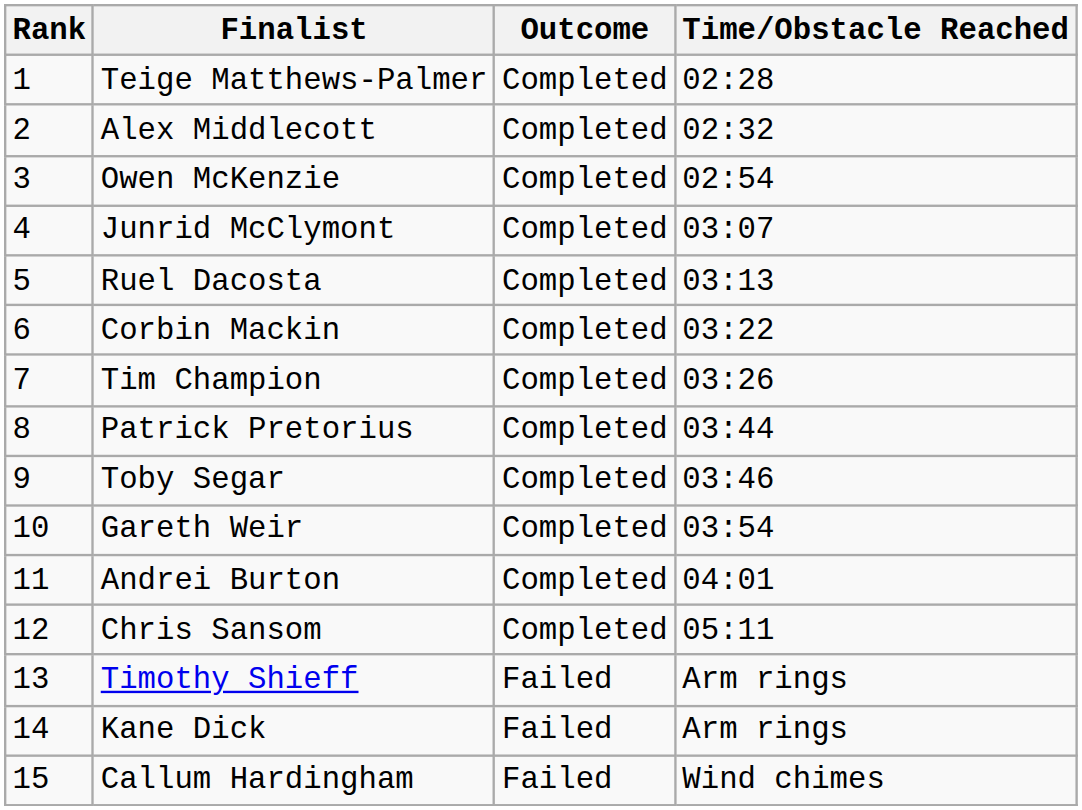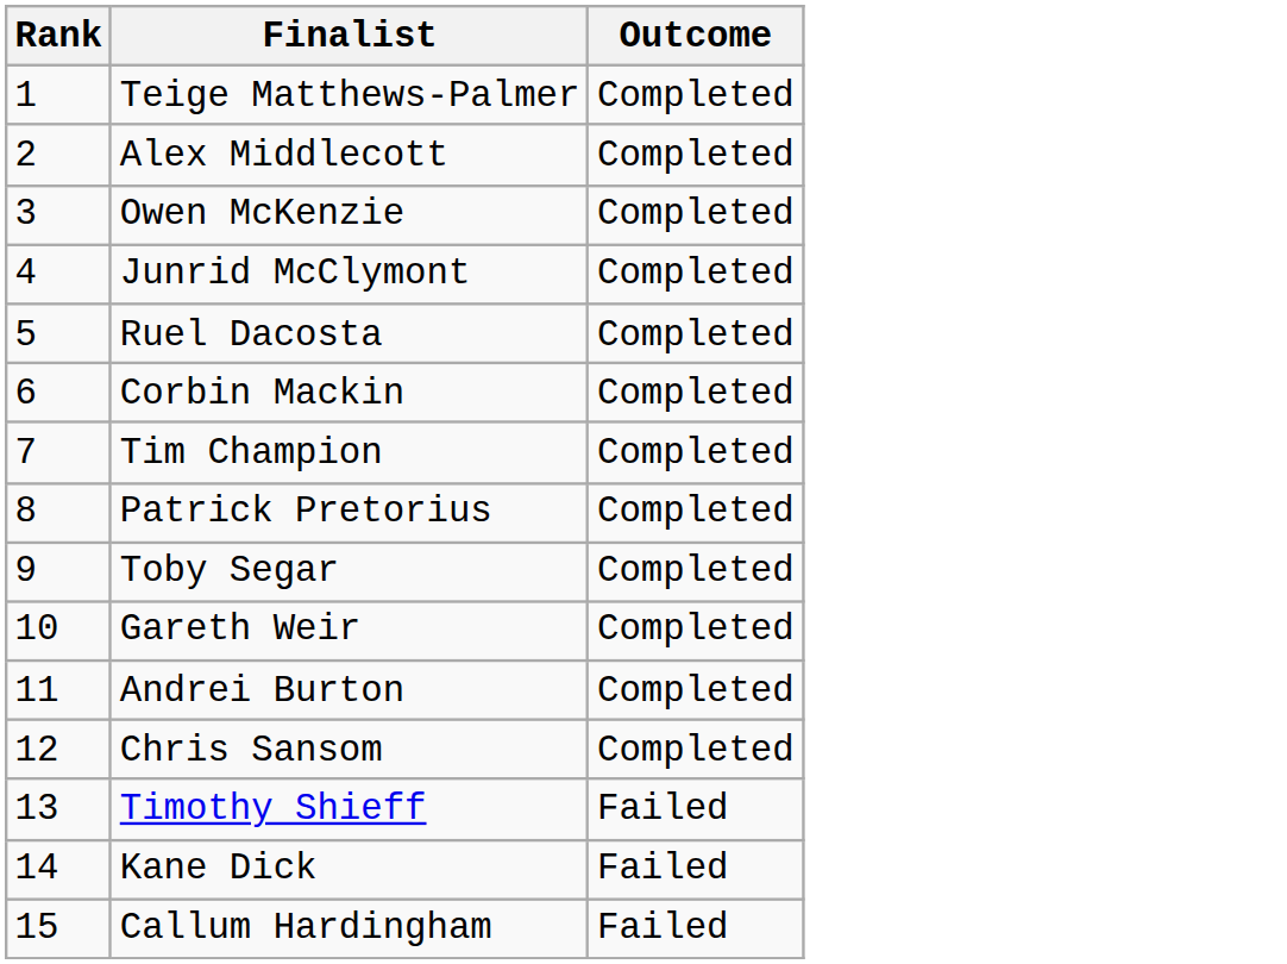 <table class="wikitable">
 <tr>
 <th>Rank</th>
 <th>Finalist</th>
 <th>Outcome</th>
-<th>Time/Obstacle Reached</th>
 </tr>
 <tr>
 <td>1</td>
 <td>Teige Matthews-Palmer</td>
 <td>Completed</td>
-<td>02:28</td>
 </tr>
 <tr>
 <td>2</td>
 <td>Alex Middlecott</td>
 <td>Completed</td>
-<td>02:32</td>
 </tr>
 <tr>
 <td>3</td>
 <td>Owen McKenzie</td>
 <td>Completed</td>
-<td>02:54</td>
 </tr>
 <tr>
 <td>4</td>
 <td>Junrid McClymont</td>
 <td>Completed</td>
-<td>03:07</td>
 </tr>
 <tr>
 <td>5</td>
 <td>Ruel Dacosta</td>
 <td>Completed</td>
-<td>03:13</td>
 </tr>
 <tr>
 <td>6</td>
 <td>Corbin Mackin</td>
 <td>Completed</td>
-<td>03:22</td>
 </tr>
 <tr>
 <td>7</td>
 <td>Tim Champion</td>
 <td>Completed</td>
-<td>03:26</td>
 </tr>
 <tr>
 <td>8</td>
 <td>Patrick Pretorius</td>
 <td>Completed</td>
-<td>03:44</td>
 </tr>
 <tr>
 <td>9</td>
 <td>Toby Segar</td>
 <td>Completed</td>
-<td>03:46</td>
 </tr>
 <tr>
 <td>10</td>
 <td>Gareth Weir</td>
 <td>Completed</td>
-<td>03:54</td>
 </tr>
 <tr>
 <td>11</td>
 <td>Andrei Burton</td>
 <td>Completed</td>
-<td>04:01</td>
 </tr>
 <tr>
 <td>12</td>
 <td>Chris Sansom</td>
 <td>Completed</td>
-<td>05:11</td>
 </tr>
 <tr>
 <td>13</td>
 <td><a href='#'>Timothy Shieff</a></td>
 <td>Failed</td>
-<td>Arm rings</td>
 </tr>
 <tr>
 <td>14</td>
 <td>Kane Dick</td>
 <td>Failed</td>
-<td>Arm rings</td>
 </tr>
 <tr>
 <td>15</td>
 <td>Callum Hardingham</td>
 <td>Failed</td>
-<td>Wind chimes</td>
 </tr>
 </table>
